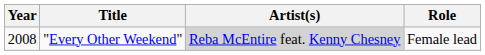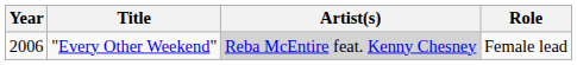 <table class="wikitable">
 <tr>
 <th>Year</th>
 <th>Title</th>
 <th>Artist(s)</th>
 <th>Role</th>
 </tr>
 <tr>
-<td>2008</td>
+<td>2006</td>
 <td>"<a href='#'>Every Other Weekend</a>"</td>
 <td style="background: lightgrey;"><a href='#'>Reba McEntire</a> feat. <a href='#'>Kenny Chesney</a></td>
 <td>Female lead</td>
 </tr>
 </table>
